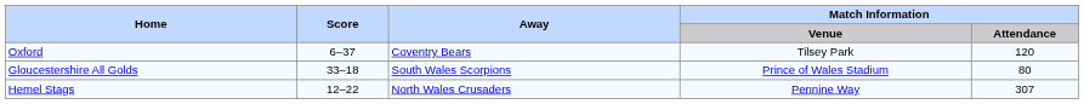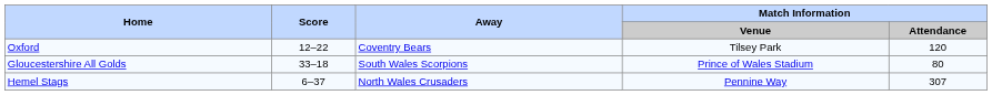 <table border=1 style="border-collapse:collapse; font-size:85%; text-align:center;" cellpadding=3 cellspacing=0 width=100%>
 <tr bgcolor=#C1D8FF>
 <th rowspan=2 width=19%>Home</th>
 <th rowspan=2 width=6%>Score</th>
 <th rowspan=2 width=19%>Away</th>
 <th colspan=2>Match Information</th>
 </tr>
 <tr bgcolor=#CCCCCC>
 <th width=19%>Venue</th>
 <th width=7%>Attendance</th>
 </tr>
 <tr bgcolor=#F5FAFF>
 <td align=left> <a href='#'>Oxford</a></td>
-<td>6–37</td>
+<td>12–22</td>
 <td align=left> <a href='#'>Coventry Bears</a></td>
 <td>Tilsey Park</td>
 <td>120</td>
 </tr>
 <tr bgcolor=#F5FAFF>
 <td align=left> <a href='#'>Gloucestershire All Golds</a></td>
 <td>33–18</td>
 <td align=left> <a href='#'>South Wales Scorpions</a></td>
 <td><a href='#'>Prince of Wales Stadium</a></td>
 <td>80</td>
 </tr>
 <tr bgcolor=#F5FAFF>
 <td align=left> <a href='#'>Hemel Stags</a></td>
-<td>12–22</td>
+<td>6–37</td>
 <td align=left> <a href='#'>North Wales Crusaders</a></td>
 <td><a href='#'>Pennine Way</a></td>
 <td>307</td>
 </tr>
 </table>
